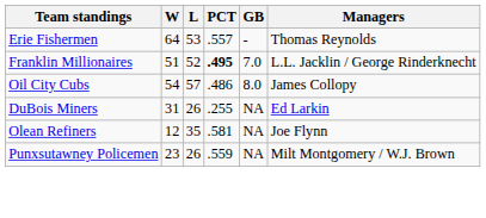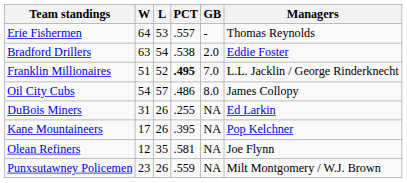 <table class="wikitable">
 <tr>
 <th>Team standings</th>
 <th>W</th>
 <th>L</th>
 <th>PCT</th>
 <th>GB</th>
 <th>Managers</th>
 </tr>
 <tr>
 <td><a href='#'>Erie Fishermen</a></td>
 <td>64</td>
 <td>53</td>
 <td>.557</td>
 <td>-</td>
 <td>Thomas Reynolds</td>
+</tr>
+<tr>
+<td><a href='#'>Bradford Drillers</a></td>
+<td>63</td>
+<td>54</td>
+<td>.538</td>
+<td>2.0</td>
+<td><a href='#'>Eddie Foster</a></td>
 </tr>
 <tr>
 <td><a href='#'>Franklin Millionaires</a></td>
 <td>51</td>
 <td>52</td>
 <td><strong>.495</strong></td>
 <td>7.0</td>
 <td>L.L. Jacklin / George Rinderknecht</td>
 </tr>
 <tr>
 <td><a href='#'>Oil City Cubs</a></td>
 <td>54</td>
 <td>57</td>
 <td>.486</td>
 <td>8.0</td>
 <td>James Collopy</td>
 </tr>
 <tr>
 <td><a href='#'>DuBois Miners</a></td>
 <td>31</td>
 <td>26</td>
 <td>.255</td>
 <td>NA</td>
 <td><a href='#'>Ed Larkin</a></td>
 </tr>
 <tr>
+<td><a href='#'>Kane Mountaineers</a></td>
+<td>17</td>
+<td>26</td>
+<td>.395</td>
+<td>NA</td>
+<td><a href='#'>Pop Kelchner</a></td>
+</tr>
+<tr>
 <td><a href='#'>Olean Refiners</a></td>
 <td>12</td>
 <td>35</td>
 <td>.581</td>
 <td>NA</td>
 <td>Joe Flynn</td>
 </tr>
 <tr>
 <td><a href='#'>Punxsutawney Policemen</a></td>
 <td>23</td>
 <td>26</td>
 <td>.559</td>
 <td>NA</td>
 <td>Milt Montgomery / W.J. Brown</td>
 </tr>
 </table>
